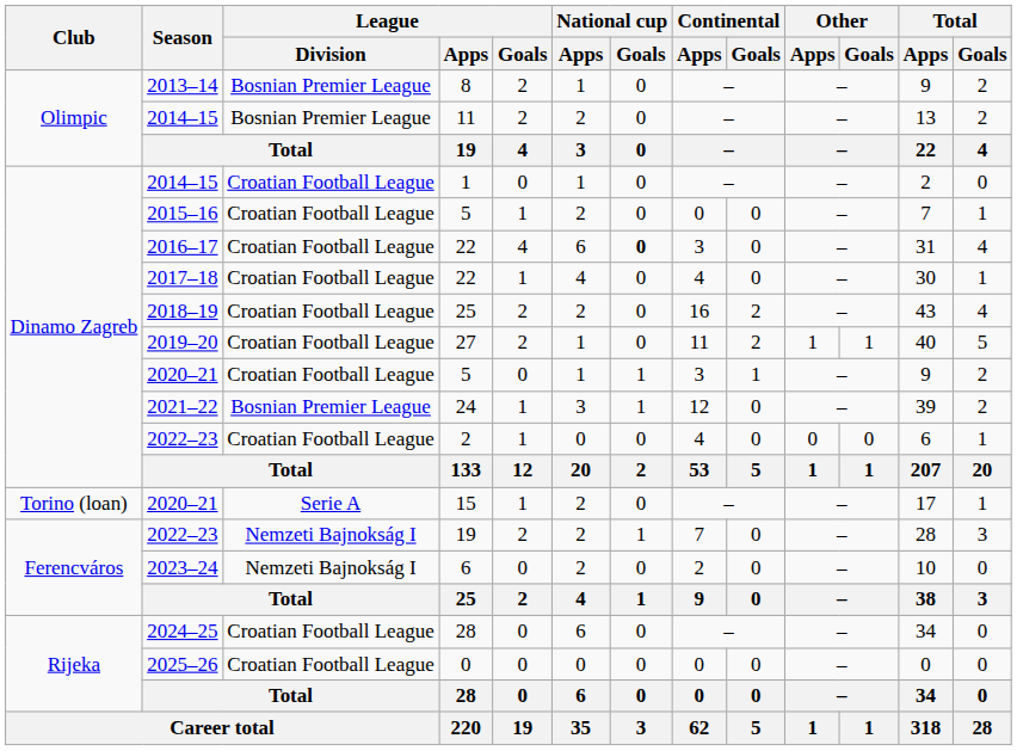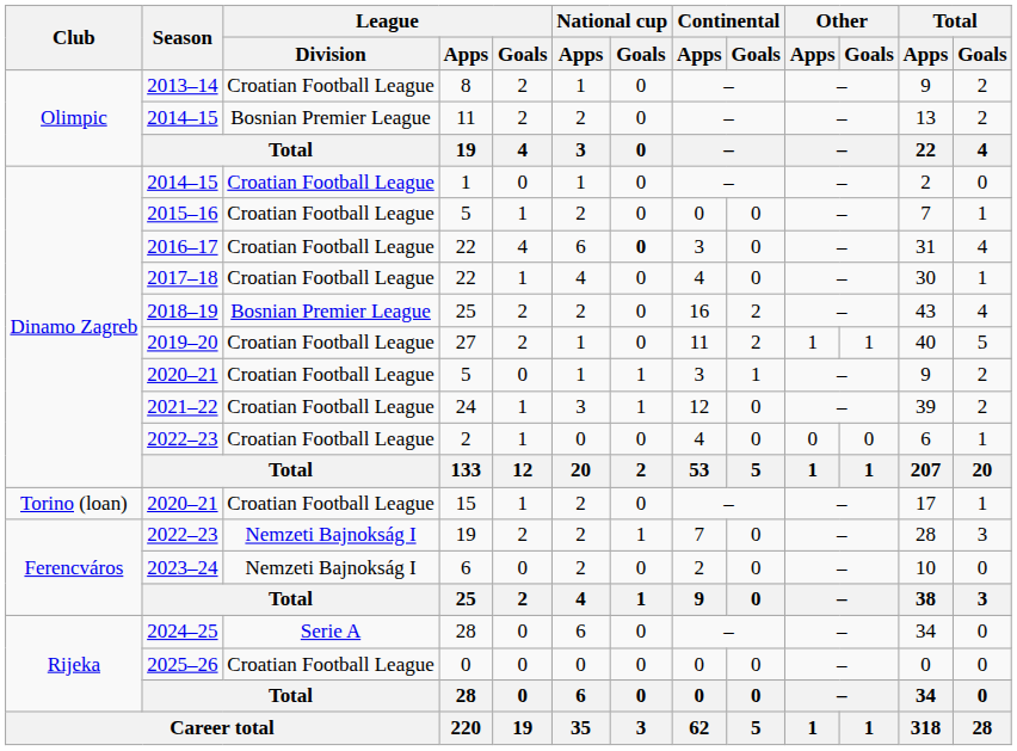 <table class="wikitable" style="text-align:center">
 <tr>
 <th rowspan=2>Club</th>
 <th rowspan=2>Season</th>
 <th colspan=3>League</th>
 <th colspan=2>National cup</th>
 <th colspan=2>Continental</th>
 <th colspan=2>Other</th>
 <th colspan=2>Total</th>
 </tr>
 <tr>
 <th>Division</th>
 <th>Apps</th>
 <th>Goals</th>
 <th>Apps</th>
 <th>Goals</th>
 <th>Apps</th>
 <th>Goals</th>
 <th>Apps</th>
 <th>Goals</th>
 <th>Apps</th>
 <th>Goals</th>
 </tr>
 <tr>
 <td rowspan=3><a href='#'>Olimpic</a></td>
 <td><a href='#'>2013–14</a></td>
-<td><a href='#'>Bosnian Premier League</a></td>
+<td>Croatian Football League</td>
 <td>8</td>
 <td>2</td>
 <td>1</td>
 <td>0</td>
 <td colspan=2>–</td>
 <td colspan=2>–</td>
 <td>9</td>
 <td>2</td>
 </tr>
 <tr>
 <td><a href='#'>2014–15</a></td>
 <td>Bosnian Premier League</td>
 <td>11</td>
 <td>2</td>
 <td>2</td>
 <td>0</td>
 <td colspan=2>–</td>
 <td colspan=2>–</td>
 <td>13</td>
 <td>2</td>
 </tr>
 <tr>
 <th colspan=2>Total</th>
 <th>19</th>
 <th>4</th>
 <th>3</th>
 <th>0</th>
 <th colspan=2>–</th>
 <th colspan=2>–</th>
 <th>22</th>
 <th>4</th>
 </tr>
 <tr>
 <td rowspan=10><a href='#'>Dinamo Zagreb</a></td>
 <td><a href='#'>2014–15</a></td>
 <td><a href='#'>Croatian Football League</a></td>
 <td>1</td>
 <td>0</td>
 <td>1</td>
 <td>0</td>
 <td colspan=2>–</td>
 <td colspan=2>–</td>
 <td>2</td>
 <td>0</td>
 </tr>
 <tr>
 <td><a href='#'>2015–16</a></td>
 <td>Croatian Football League</td>
 <td>5</td>
 <td>1</td>
 <td>2</td>
 <td>0</td>
 <td>0</td>
 <td>0</td>
 <td colspan=2>–</td>
 <td>7</td>
 <td>1</td>
 </tr>
 <tr>
 <td><a href='#'>2016–17</a></td>
 <td>Croatian Football League</td>
 <td>22</td>
 <td>4</td>
 <td>6</td>
 <td><strong>0</strong></td>
 <td>3</td>
 <td>0</td>
 <td colspan=2>–</td>
 <td>31</td>
 <td>4</td>
 </tr>
 <tr>
 <td><a href='#'>2017–18</a></td>
 <td>Croatian Football League</td>
 <td>22</td>
 <td>1</td>
 <td>4</td>
 <td>0</td>
 <td>4</td>
 <td>0</td>
 <td colspan=2>–</td>
 <td>30</td>
 <td>1</td>
 </tr>
 <tr>
 <td><a href='#'>2018–19</a></td>
-<td>Croatian Football League</td>
+<td><a href='#'>Bosnian Premier League</a></td>
 <td>25</td>
 <td>2</td>
 <td>2</td>
 <td>0</td>
 <td>16</td>
 <td>2</td>
 <td colspan=2>–</td>
 <td>43</td>
 <td>4</td>
 </tr>
 <tr>
 <td><a href='#'>2019–20</a></td>
 <td>Croatian Football League</td>
 <td>27</td>
 <td>2</td>
 <td>1</td>
 <td>0</td>
 <td>11</td>
 <td>2</td>
 <td>1</td>
 <td>1</td>
 <td>40</td>
 <td>5</td>
 </tr>
 <tr>
 <td><a href='#'>2020–21</a></td>
 <td>Croatian Football League</td>
 <td>5</td>
 <td>0</td>
 <td>1</td>
 <td>1</td>
 <td>3</td>
 <td>1</td>
 <td colspan=2>–</td>
 <td>9</td>
 <td>2</td>
 </tr>
 <tr>
 <td><a href='#'>2021–22</a></td>
-<td><a href='#'>Bosnian Premier League</a></td>
+<td>Croatian Football League</td>
 <td>24</td>
 <td>1</td>
 <td>3</td>
 <td>1</td>
 <td>12</td>
 <td>0</td>
 <td colspan=2>–</td>
 <td>39</td>
 <td>2</td>
 </tr>
 <tr>
 <td><a href='#'>2022–23</a></td>
 <td>Croatian Football League</td>
 <td>2</td>
 <td>1</td>
 <td>0</td>
 <td>0</td>
 <td>4</td>
 <td>0</td>
 <td>0</td>
 <td>0</td>
 <td>6</td>
 <td>1</td>
 </tr>
 <tr>
 <th colspan=2>Total</th>
 <th>133</th>
 <th>12</th>
 <th>20</th>
 <th>2</th>
 <th>53</th>
 <th>5</th>
 <th>1</th>
 <th>1</th>
 <th>207</th>
 <th>20</th>
 </tr>
 <tr>
 <td><a href='#'>Torino</a> (loan)</td>
 <td><a href='#'>2020–21</a></td>
-<td><a href='#'>Serie A</a></td>
+<td>Croatian Football League</td>
 <td>15</td>
 <td>1</td>
 <td>2</td>
 <td>0</td>
 <td colspan=2>–</td>
 <td colspan=2>–</td>
 <td>17</td>
 <td>1</td>
 </tr>
 <tr>
 <td rowspan=3><a href='#'>Ferencváros</a></td>
 <td><a href='#'>2022–23</a></td>
 <td><a href='#'>Nemzeti Bajnokság I</a></td>
 <td>19</td>
 <td>2</td>
 <td>2</td>
 <td>1</td>
 <td>7</td>
 <td>0</td>
 <td colspan=2>–</td>
 <td>28</td>
 <td>3</td>
 </tr>
 <tr>
 <td><a href='#'>2023–24</a></td>
 <td>Nemzeti Bajnokság I</td>
 <td>6</td>
 <td>0</td>
 <td>2</td>
 <td>0</td>
 <td>2</td>
 <td>0</td>
 <td colspan=2>–</td>
 <td>10</td>
 <td>0</td>
 </tr>
 <tr>
 <th colspan=2>Total</th>
 <th>25</th>
 <th>2</th>
 <th>4</th>
 <th>1</th>
 <th>9</th>
 <th>0</th>
 <th colspan=2>–</th>
 <th>38</th>
 <th>3</th>
 </tr>
 <tr>
 <td rowspan=3><a href='#'>Rijeka</a></td>
 <td><a href='#'>2024–25</a></td>
-<td>Croatian Football League</td>
+<td><a href='#'>Serie A</a></td>
 <td>28</td>
 <td>0</td>
 <td>6</td>
 <td>0</td>
 <td colspan=2>–</td>
 <td colspan=2>–</td>
 <td>34</td>
 <td>0</td>
 </tr>
 <tr>
 <td><a href='#'>2025–26</a></td>
 <td>Croatian Football League</td>
 <td>0</td>
 <td>0</td>
 <td>0</td>
 <td>0</td>
 <td>0</td>
 <td>0</td>
 <td colspan=2>–</td>
 <td>0</td>
 <td>0</td>
 </tr>
 <tr>
 <th colspan=2>Total</th>
 <th>28</th>
 <th>0</th>
 <th>6</th>
 <th>0</th>
 <th>0</th>
 <th>0</th>
 <th colspan=2>–</th>
 <th>34</th>
 <th>0</th>
 </tr>
 <tr>
 <th colspan=3>Career total</th>
 <th>220</th>
 <th>19</th>
 <th>35</th>
 <th>3</th>
 <th>62</th>
 <th>5</th>
 <th>1</th>
 <th>1</th>
 <th>318</th>
 <th>28</th>
 </tr>
 </table>
